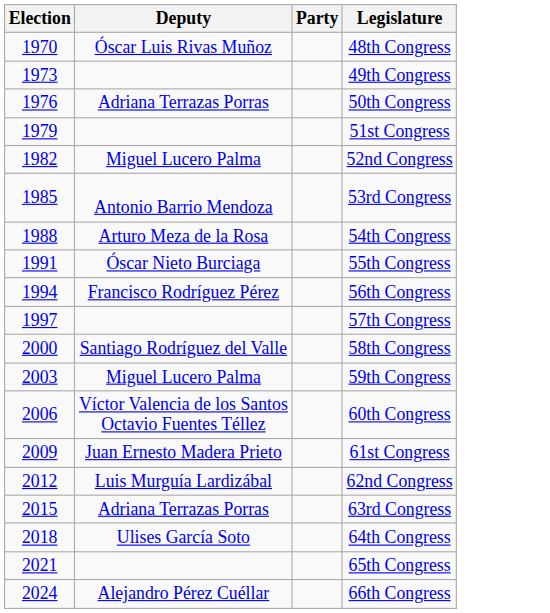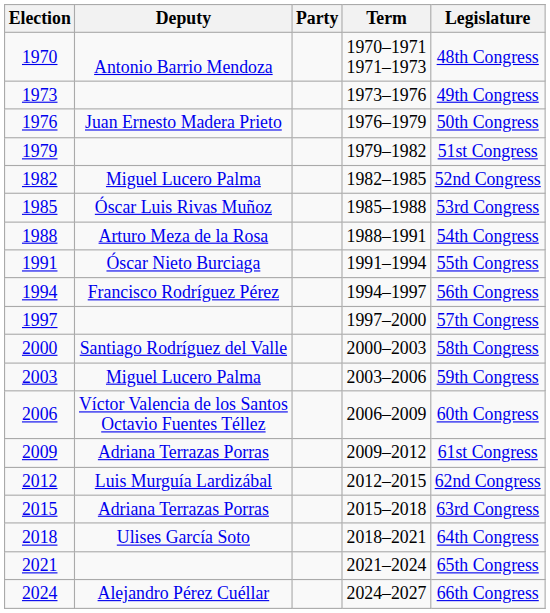 <table class="wikitable sortable" style="text-align: center">
 <tr>
 <th>Election</th>
 <th class="unsortable">Deputy</th>
 <th class="unsortable">Party</th>
+<th class="unsortable">Term</th>
 <th class="unsortable">Legislature</th>
 </tr>
 <tr>
 <td><a href='#'>1970</a></td>
-<td><a href='#'>Óscar Luis Rivas Muñoz</a></td>
+<td><br><a href='#'>Antonio Barrio Mendoza</a></td>
 <td></td>
+<td>1970–1971<br>1971–1973</td>
 <td><a href='#'>48th Congress</a></td>
 </tr>
 <tr>
 <td><a href='#'>1973</a></td>
 <td></td>
 <td></td>
+<td>1973–1976</td>
 <td><a href='#'>49th Congress</a></td>
 </tr>
 <tr>
 <td><a href='#'>1976</a></td>
-<td><a href='#'>Adriana Terrazas Porras</a></td>
+<td><a href='#'>Juan Ernesto Madera Prieto</a></td>
 <td></td>
+<td>1976–1979</td>
 <td><a href='#'>50th Congress</a></td>
 </tr>
 <tr>
 <td><a href='#'>1979</a></td>
 <td></td>
 <td></td>
+<td>1979–1982</td>
 <td><a href='#'>51st Congress</a></td>
 </tr>
 <tr>
 <td><a href='#'>1982</a></td>
 <td><a href='#'>Miguel Lucero Palma</a></td>
 <td></td>
+<td>1982–1985</td>
 <td><a href='#'>52nd Congress</a></td>
 </tr>
 <tr>
 <td><a href='#'>1985</a></td>
-<td><br><a href='#'>Antonio Barrio Mendoza</a></td>
+<td><a href='#'>Óscar Luis Rivas Muñoz</a></td>
 <td></td>
+<td>1985–1988</td>
 <td><a href='#'>53rd Congress</a></td>
 </tr>
 <tr>
 <td><a href='#'>1988</a></td>
 <td><a href='#'>Arturo Meza de la Rosa</a></td>
 <td></td>
+<td>1988–1991</td>
 <td><a href='#'>54th Congress</a></td>
 </tr>
 <tr>
 <td><a href='#'>1991</a></td>
 <td><a href='#'>Óscar Nieto Burciaga</a></td>
 <td></td>
+<td>1991–1994</td>
 <td><a href='#'>55th Congress</a></td>
 </tr>
 <tr>
 <td><a href='#'>1994</a></td>
 <td><a href='#'>Francisco Rodríguez Pérez</a></td>
 <td></td>
+<td>1994–1997</td>
 <td><a href='#'>56th Congress</a></td>
 </tr>
 <tr>
 <td><a href='#'>1997</a></td>
 <td></td>
 <td></td>
+<td>1997–2000</td>
 <td><a href='#'>57th Congress</a></td>
 </tr>
 <tr>
 <td><a href='#'>2000</a></td>
 <td><a href='#'>Santiago Rodríguez del Valle</a></td>
 <td></td>
+<td>2000–2003</td>
 <td><a href='#'>58th Congress</a></td>
 </tr>
 <tr>
 <td><a href='#'>2003</a></td>
 <td><a href='#'>Miguel Lucero Palma</a></td>
 <td></td>
+<td>2003–2006</td>
 <td><a href='#'>59th Congress</a></td>
 </tr>
 <tr>
 <td><a href='#'>2006</a></td>
 <td><a href='#'>Víctor Valencia de los Santos</a><br><a href='#'>Octavio Fuentes Téllez</a></td>
 <td></td>
+<td>2006–2009</td>
 <td><a href='#'>60th Congress</a></td>
 </tr>
 <tr>
 <td><a href='#'>2009</a></td>
-<td><a href='#'>Juan Ernesto Madera Prieto</a></td>
+<td><a href='#'>Adriana Terrazas Porras</a></td>
 <td></td>
+<td>2009–2012</td>
 <td><a href='#'>61st Congress</a></td>
 </tr>
 <tr>
 <td><a href='#'>2012</a></td>
 <td><a href='#'>Luis Murguía Lardizábal</a></td>
 <td></td>
+<td>2012–2015</td>
 <td><a href='#'>62nd Congress</a></td>
 </tr>
 <tr>
 <td><a href='#'>2015</a></td>
 <td><a href='#'>Adriana Terrazas Porras</a></td>
 <td></td>
+<td>2015–2018</td>
 <td><a href='#'>63rd Congress</a></td>
 </tr>
 <tr>
 <td><a href='#'>2018</a></td>
 <td><a href='#'>Ulises García Soto</a></td>
 <td></td>
+<td>2018–2021</td>
 <td><a href='#'>64th Congress</a></td>
 </tr>
 <tr>
 <td><a href='#'>2021</a></td>
 <td></td>
 <td></td>
+<td>2021–2024</td>
 <td><a href='#'>65th Congress</a></td>
 </tr>
 <tr>
 <td><a href='#'>2024</a></td>
 <td><a href='#'>Alejandro Pérez Cuéllar</a></td>
 <td></td>
+<td>2024–2027</td>
 <td><a href='#'>66th Congress</a></td>
 </tr>
 </table>
